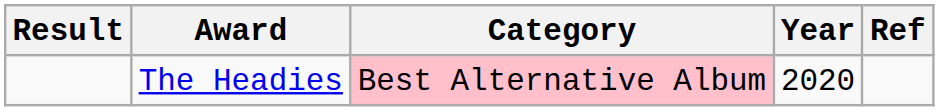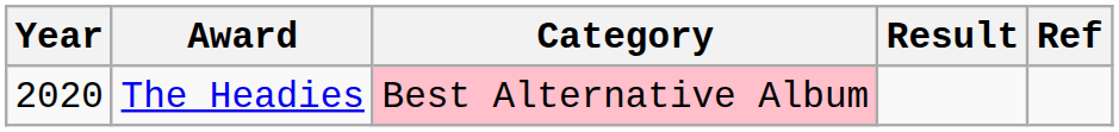 <table class="wikitable">
 <tr>
-<th>Result</th>
+<th>Year</th>
 <th>Award</th>
 <th>Category</th>
-<th>Year</th>
+<th>Result</th>
 <th>Ref</th>
 </tr>
 <tr>
-<td></td>
+<td>2020</td>
 <td><a href='#'>The Headies</a></td>
 <td style="background: pink;">Best Alternative Album</td>
-<td>2020</td>
+<td></td>
 <td></td>
 </tr>
 </table>
